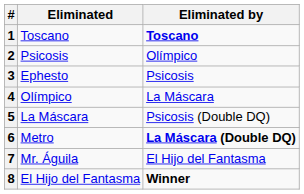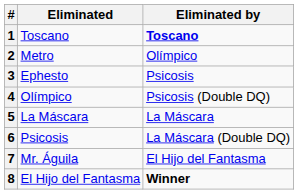 <table class="wikitable sortable">
 <tr>
 <th scope="col">#</th>
 <th scope="col">Eliminated</th>
 <th scope="col">Eliminated by</th>
 </tr>
 <tr>
 <th scope="row">1</th>
 <td><a href='#'>Toscano</a></td>
 <td><strong><a href='#'>Toscano</a></strong></td>
 </tr>
 <tr>
 <th scope="row">2</th>
-<td><a href='#'>Psicosis</a></td>
+<td><a href='#'>Metro</a></td>
 <td><a href='#'>Olímpico</a></td>
 </tr>
 <tr>
 <th scope="row">3</th>
 <td><a href='#'>Ephesto</a></td>
 <td><a href='#'>Psicosis</a></td>
 </tr>
 <tr>
 <th scope="row">4</th>
 <td><a href='#'>Olímpico</a></td>
-<td><a href='#'>La Máscara</a></td>
+<td><a href='#'>Psicosis</a> (Double DQ)</td>
 </tr>
 <tr>
 <th scope="row">5</th>
 <td><a href='#'>La Máscara</a></td>
-<td><a href='#'>Psicosis</a> (Double DQ)</td>
+<td><a href='#'>La Máscara</a></td>
 </tr>
 <tr>
 <th scope="row">6</th>
-<td><a href='#'>Metro</a></td>
-<td><strong><a href='#'>La Máscara</a> (Double DQ)</strong></td>
+<td><a href='#'>Psicosis</a></td>
+<td><a href='#'>La Máscara</a> (Double DQ)</td>
 </tr>
 <tr>
 <th scope="row">7</th>
 <td><a href='#'>Mr. Águila</a></td>
 <td><a href='#'>El Hijo del Fantasma</a></td>
 </tr>
 <tr>
 <th scope="row">8</th>
 <td><a href='#'>El Hijo del Fantasma</a></td>
 <td><strong>Winner</strong></td>
 </tr>
 </table>
